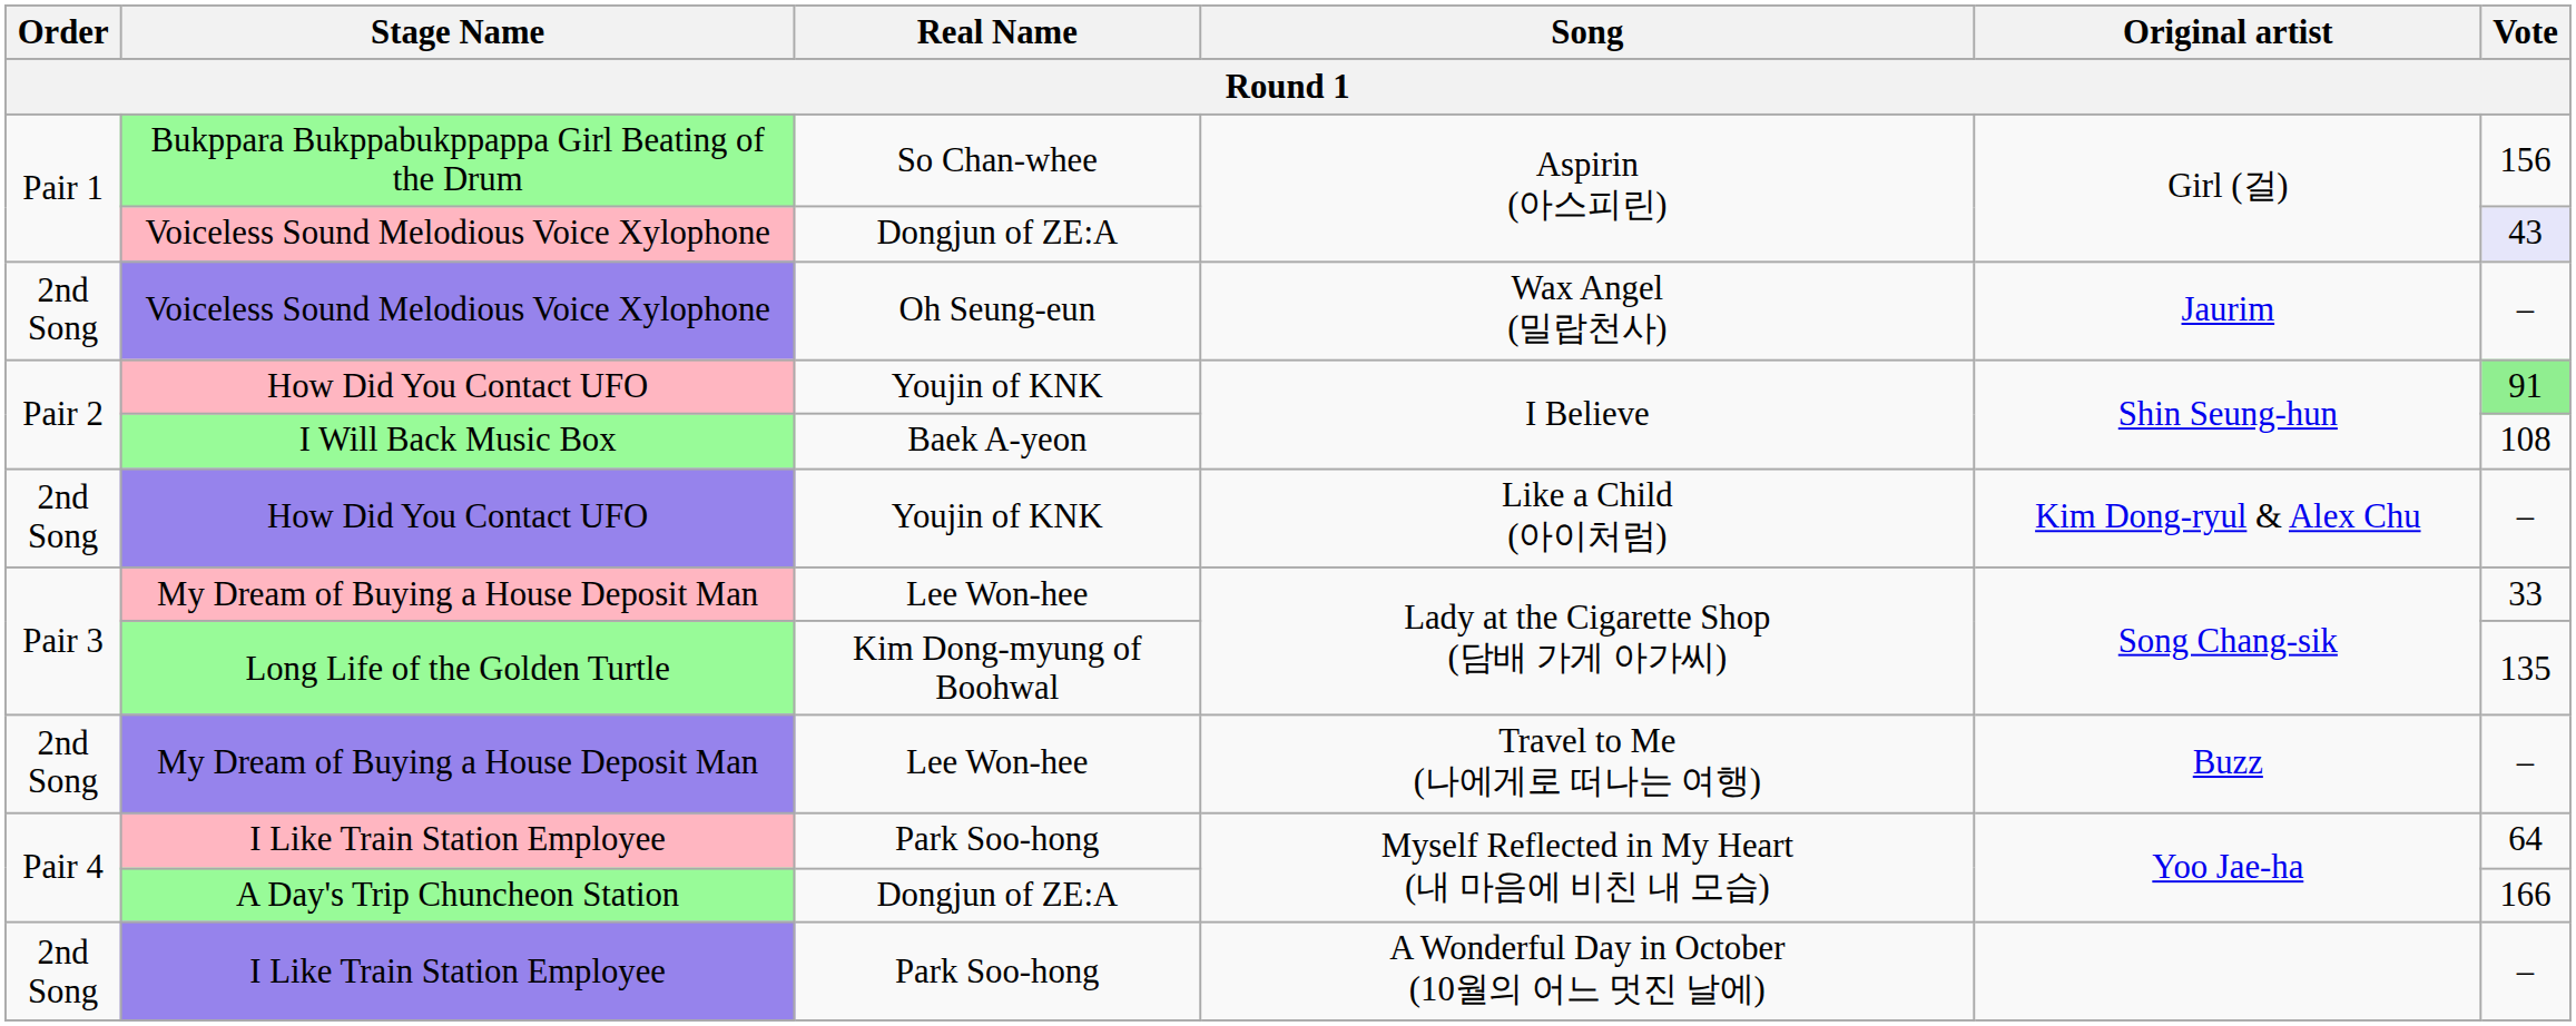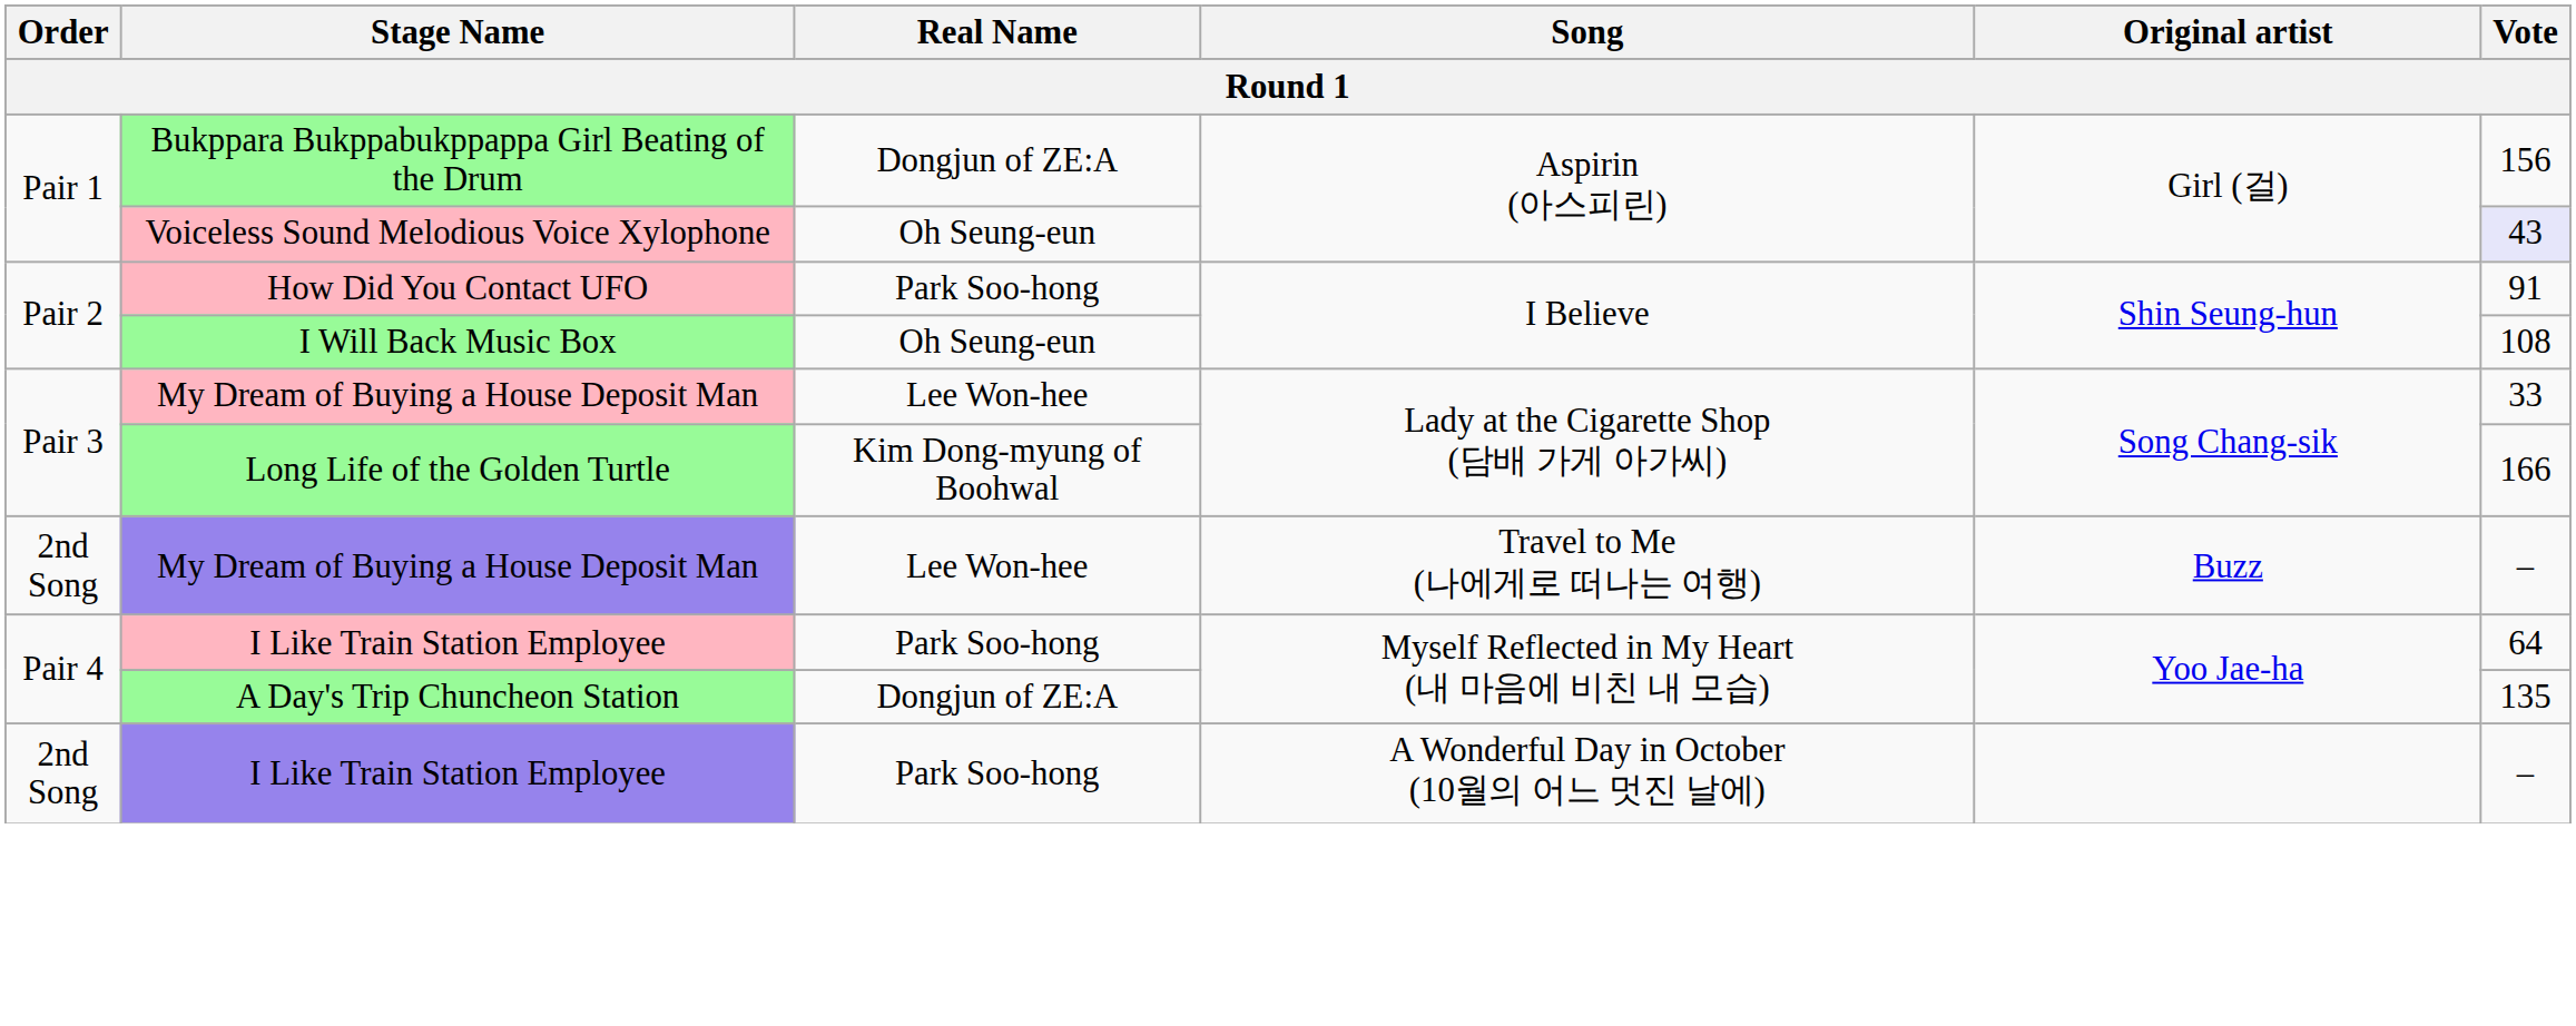 <table class="wikitable" style="text-align:center; width:95%;">
 <tr>
 <th style="width:1%;">Order</th>
 <th style="width:20%;">Stage Name</th>
 <th style="width:12%;">Real Name</th>
 <th style="width:23%;">Song</th>
 <th style="width:15%;">Original artist</th>
 <th style="width:1%;">Vote</th>
 </tr>
 <tr>
 <th colspan=6>Round 1</th>
 </tr>
 <tr>
 <td rowspan=2>Pair 1</td>
 <td bgcolor="palegreen">Bukppara Bukppabukppappa Girl Beating of the Drum</td>
-<td>So Chan-whee</td>
+<td>Dongjun of ZE:A</td>
 <td rowspan=2>Aspirin<br>(아스피린)</td>
 <td rowspan=2>Girl (걸)</td>
 <td>156</td>
 </tr>
 <tr>
 <td bgcolor="lightpink">Voiceless Sound Melodious Voice Xylophone</td>
-<td>Dongjun of ZE:A</td>
+<td>Oh Seung-eun</td>
 <td style="background: lavender;">43</td>
-</tr>
-<tr>
-<td>2nd Song</td>
-<td bgcolor="#9683EC">Voiceless Sound Melodious Voice Xylophone</td>
-<td>Oh Seung-eun</td>
-<td>Wax Angel<br>(밀랍천사)</td>
-<td><a href='#'>Jaurim</a></td>
-<td>–</td>
 </tr>
 <tr>
 <td rowspan=2>Pair 2</td>
 <td bgcolor="lightpink">How Did You Contact UFO</td>
-<td>Youjin of KNK</td>
+<td>Park Soo-hong</td>
 <td rowspan=2>I Believe</td>
 <td rowspan=2><a href='#'>Shin Seung-hun</a></td>
-<td style="background: lightgreen;">91</td>
+<td>91</td>
 </tr>
 <tr>
 <td bgcolor="palegreen">I Will Back Music Box</td>
-<td>Baek A-yeon</td>
+<td>Oh Seung-eun</td>
 <td>108</td>
-</tr>
-<tr>
-<td>2nd Song</td>
-<td bgcolor="#9683EC">How Did You Contact UFO</td>
-<td>Youjin of KNK</td>
-<td>Like a Child<br>(아이처럼)</td>
-<td><a href='#'>Kim Dong-ryul</a> & <a href='#'>Alex Chu</a></td>
-<td>–</td>
 </tr>
 <tr>
 <td rowspan=2>Pair 3</td>
 <td bgcolor="lightpink">My Dream of Buying a House Deposit Man</td>
 <td>Lee Won-hee</td>
 <td rowspan=2>Lady at the Cigarette Shop<br>(담배 가게 아가씨)</td>
 <td rowspan=2><a href='#'>Song Chang-sik</a></td>
 <td>33</td>
 </tr>
 <tr>
 <td bgcolor="palegreen">Long Life of the Golden Turtle</td>
 <td>Kim Dong-myung of Boohwal</td>
-<td>135</td>
+<td>166</td>
 </tr>
 <tr>
 <td>2nd Song</td>
 <td bgcolor="#9683EC">My Dream of Buying a House Deposit Man</td>
 <td>Lee Won-hee</td>
 <td>Travel to Me<br>(나에게로 떠나는 여행)</td>
 <td><a href='#'>Buzz</a></td>
 <td>–</td>
 </tr>
 <tr>
 <td rowspan=2>Pair 4</td>
 <td bgcolor="lightpink">I Like Train Station Employee</td>
 <td>Park Soo-hong</td>
 <td rowspan=2>Myself Reflected in My Heart<br>(내 마음에 비친 내 모습)</td>
 <td rowspan=2><a href='#'>Yoo Jae-ha</a></td>
 <td>64</td>
 </tr>
 <tr>
 <td bgcolor="palegreen">A Day's Trip Chuncheon Station</td>
 <td>Dongjun of ZE:A</td>
-<td>166</td>
+<td>135</td>
 </tr>
 <tr>
 <td>2nd Song</td>
 <td bgcolor="#9683EC">I Like Train Station Employee</td>
 <td>Park Soo-hong</td>
 <td>A Wonderful Day in October<br>(10월의 어느 멋진 날에)</td>
 <td></td>
 <td>–</td>
 </tr>
 </table>
